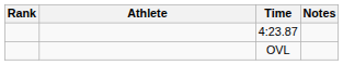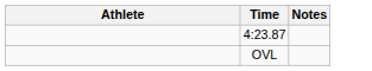 <table class="wikitable" style="text-align:center">
 <tr>
-<th>Rank</th>
 <th Style="width:18em">Athlete</th>
 <th>Time</th>
 <th>Notes</th>
 </tr>
 <tr>
-<td></td>
 <td style="text-align:left"><br></td>
 <td>4:23.87</td>
 <td></td>
 </tr>
 <tr>
-<td></td>
 <td style="text-align:left"><br></td>
 <td>OVL</td>
 <td></td>
 </tr>
 </table>
